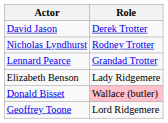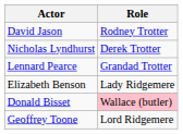 <table class="wikitable">
 <tr>
 <th>Actor</th>
 <th>Role</th>
 </tr>
 <tr>
 <td><a href='#'>David Jason</a></td>
-<td><a href='#'>Derek Trotter</a></td>
+<td><a href='#'>Rodney Trotter</a></td>
 </tr>
 <tr>
 <td><a href='#'>Nicholas Lyndhurst</a></td>
-<td><a href='#'>Rodney Trotter</a></td>
+<td><a href='#'>Derek Trotter</a></td>
 </tr>
 <tr>
 <td><a href='#'>Lennard Pearce</a></td>
 <td><a href='#'>Grandad Trotter</a></td>
 </tr>
 <tr>
 <td>Elizabeth Benson</td>
 <td>Lady Ridgemere</td>
 </tr>
 <tr>
 <td><a href='#'>Donald Bisset</a></td>
 <td style="background: pink;">Wallace (butler)</td>
 </tr>
 <tr>
 <td><a href='#'>Geoffrey Toone</a></td>
 <td>Lord Ridgemere</td>
 </tr>
 </table>
